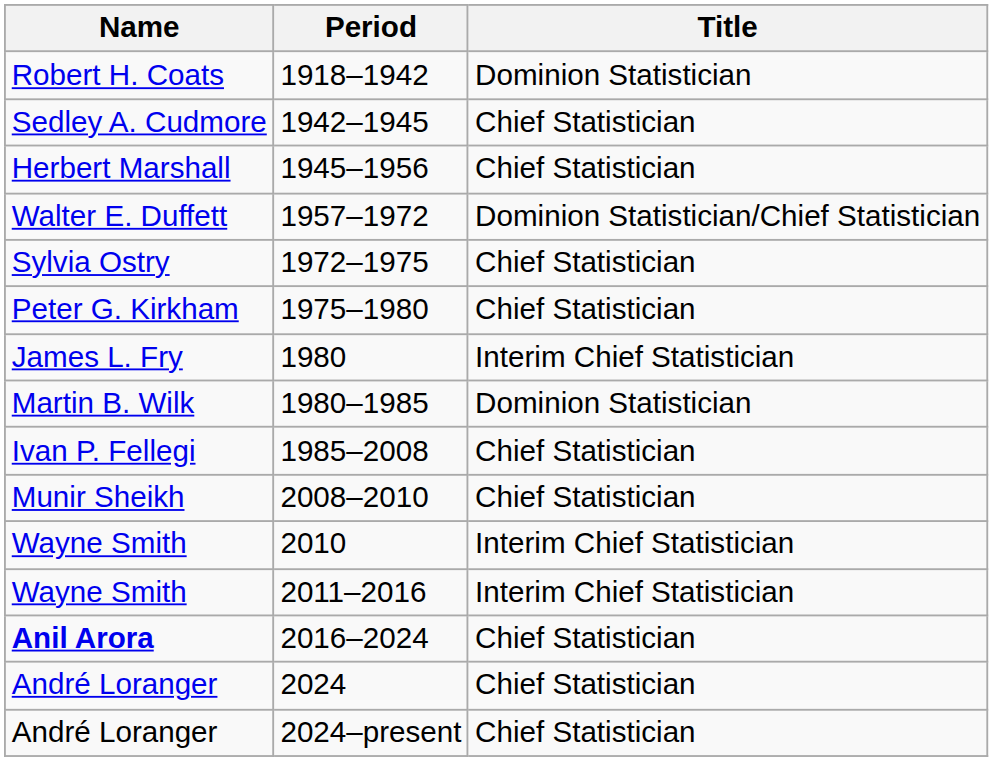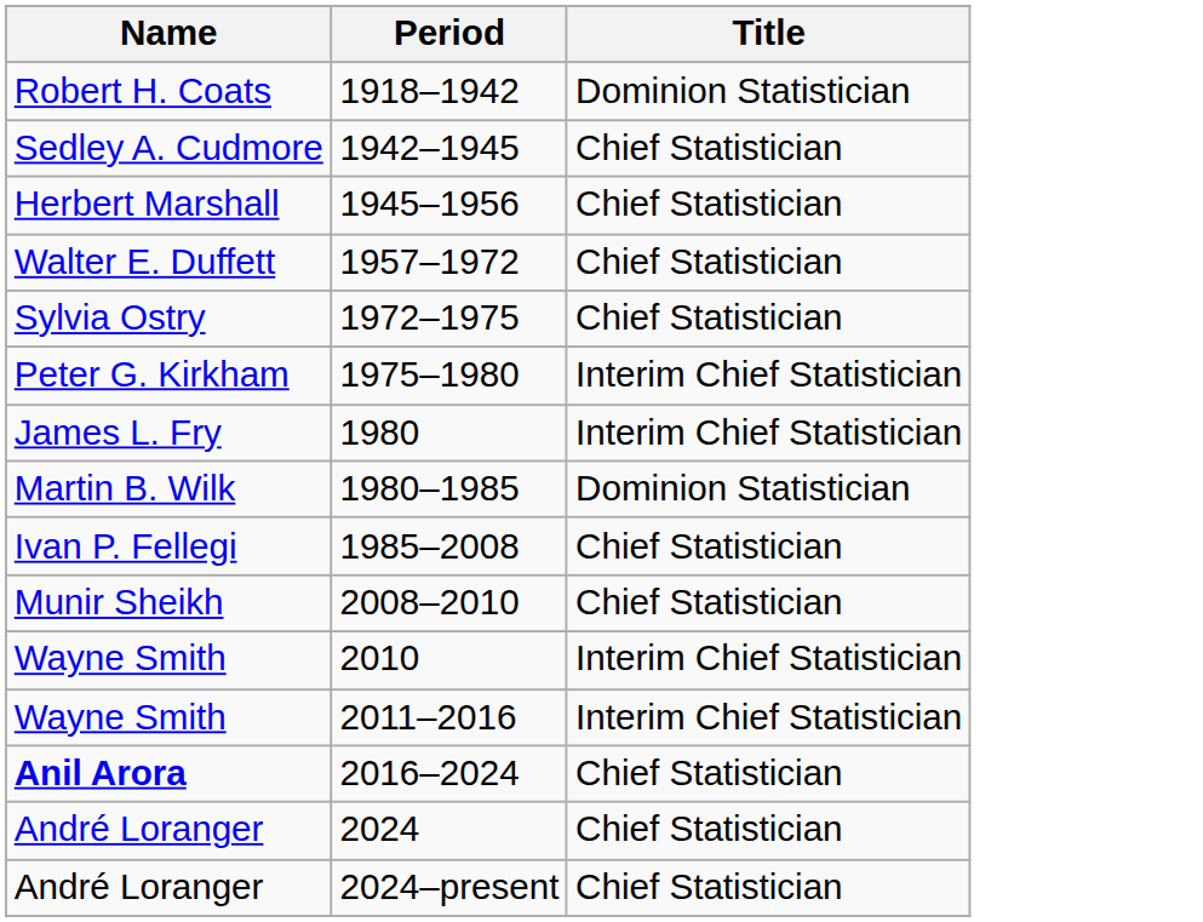 <table class="wikitable">
 <tr>
 <th>Name</th>
 <th>Period</th>
 <th>Title</th>
 </tr>
 <tr>
 <td><a href='#'>Robert H. Coats</a></td>
 <td>1918–1942</td>
 <td>Dominion Statistician</td>
 </tr>
 <tr>
 <td><a href='#'>Sedley A. Cudmore</a></td>
 <td>1942–1945</td>
 <td>Chief Statistician</td>
 </tr>
 <tr>
 <td><a href='#'>Herbert Marshall</a></td>
 <td>1945–1956</td>
 <td>Chief Statistician</td>
 </tr>
 <tr>
 <td><a href='#'>Walter E. Duffett</a></td>
 <td>1957–1972</td>
-<td>Dominion Statistician/Chief Statistician</td>
+<td>Chief Statistician</td>
 </tr>
 <tr>
 <td><a href='#'>Sylvia Ostry</a></td>
 <td>1972–1975</td>
 <td>Chief Statistician</td>
 </tr>
 <tr>
 <td><a href='#'>Peter G. Kirkham</a></td>
 <td>1975–1980</td>
-<td>Chief Statistician</td>
+<td>Interim Chief Statistician</td>
 </tr>
 <tr>
 <td><a href='#'>James L. Fry</a></td>
 <td>1980</td>
 <td>Interim Chief Statistician</td>
 </tr>
 <tr>
 <td><a href='#'>Martin B. Wilk</a></td>
 <td>1980–1985</td>
 <td>Dominion Statistician</td>
 </tr>
 <tr>
 <td><a href='#'>Ivan P. Fellegi</a></td>
 <td>1985–2008</td>
 <td>Chief Statistician</td>
 </tr>
 <tr>
 <td><a href='#'>Munir Sheikh</a></td>
 <td>2008–2010</td>
 <td>Chief Statistician</td>
 </tr>
 <tr>
 <td><a href='#'>Wayne Smith</a></td>
 <td>2010</td>
 <td>Interim Chief Statistician</td>
 </tr>
 <tr>
 <td><a href='#'>Wayne Smith</a></td>
 <td>2011–2016</td>
 <td>Interim Chief Statistician</td>
 </tr>
 <tr>
 <td><strong><a href='#'>Anil Arora</a></strong></td>
 <td>2016–2024</td>
 <td>Chief Statistician</td>
 </tr>
 <tr>
 <td><a href='#'>André Loranger</a></td>
 <td>2024</td>
 <td>Chief Statistician</td>
 </tr>
 <tr>
 <td>André Loranger</td>
 <td>2024–present</td>
 <td>Chief Statistician</td>
 </tr>
 </table>
